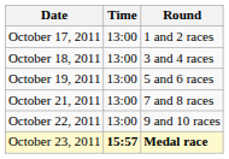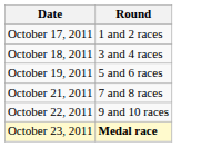 <table class="wikitable">
 <tr>
 <th>Date</th>
-<th>Time</th>
 <th>Round</th>
 </tr>
 <tr>
 <td>October 17, 2011</td>
-<td>13:00</td>
 <td>1 and 2 races</td>
 </tr>
 <tr>
 <td>October 18, 2011</td>
-<td>13:00</td>
 <td>3 and 4 races</td>
 </tr>
 <tr>
 <td>October 19, 2011</td>
-<td>13:00</td>
 <td>5 and 6 races</td>
 </tr>
 <tr>
 <td>October 21, 2011</td>
-<td>13:00</td>
 <td>7 and 8 races</td>
 </tr>
 <tr>
 <td>October 22, 2011</td>
-<td>13:00</td>
 <td>9 and 10 races</td>
 </tr>
 <tr style=background:lemonchiffon>
 <td>October 23, 2011</td>
-<td><strong>15:57</strong></td>
 <td><strong>Medal race</strong></td>
 </tr>
 </table>
